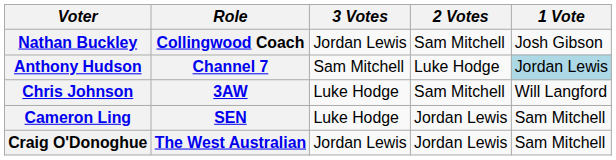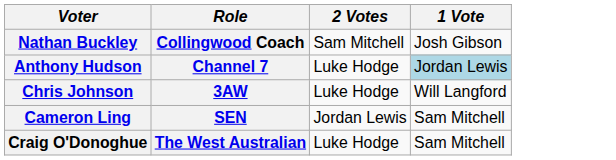 <table class="wikitable">
 <tr>
 <th><em>Voter</em></th>
 <th><em>Role</em></th>
-<th><em>3 Votes</em></th>
 <th><em>2 Votes</em></th>
 <th><em>1 Vote</em></th>
 </tr>
 <tr>
 <th><a href='#'>Nathan Buckley</a></th>
 <th><a href='#'>Collingwood</a> Coach</th>
-<td>Jordan Lewis</td>
 <td>Sam Mitchell</td>
 <td>Josh Gibson</td>
 </tr>
 <tr>
 <th><a href='#'>Anthony Hudson</a></th>
 <th><a href='#'>Channel 7</a></th>
-<td>Sam Mitchell</td>
 <td>Luke Hodge</td>
 <td style="background: lightblue;">Jordan Lewis</td>
 </tr>
 <tr>
 <th><a href='#'>Chris Johnson</a></th>
 <th><a href='#'>3AW</a></th>
 <td>Luke Hodge</td>
-<td>Sam Mitchell</td>
 <td>Will Langford</td>
 </tr>
 <tr>
 <th><a href='#'>Cameron Ling</a></th>
 <th><a href='#'>SEN</a></th>
-<td>Luke Hodge</td>
 <td>Jordan Lewis</td>
 <td>Sam Mitchell</td>
 </tr>
 <tr>
 <th>Craig O'Donoghue</th>
 <th><a href='#'>The West Australian</a></th>
-<td>Jordan Lewis</td>
-<td>Jordan Lewis</td>
+<td>Luke Hodge</td>
 <td>Sam Mitchell</td>
 </tr>
 </table>
